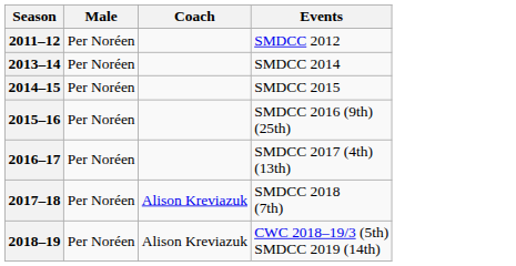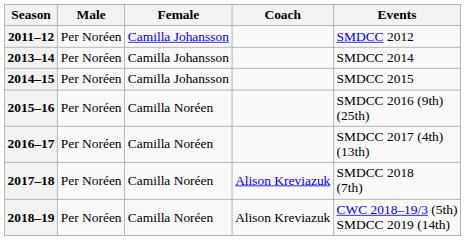 <table class="wikitable">
 <tr>
 <th scope="col">Season</th>
 <th scope="col">Male</th>
+<th scope="col">Female</th>
 <th scope="col">Coach</th>
 <th scope="col">Events</th>
 </tr>
 <tr>
 <th scope="row">2011–12</th>
 <td>Per Noréen</td>
+<td><a href='#'>Camilla Johansson</a></td>
 <td></td>
 <td><a href='#'>SMDCC</a> 2012 <br> </td>
 </tr>
 <tr>
 <th scope="row">2013–14</th>
 <td>Per Noréen</td>
+<td>Camilla Johansson</td>
 <td></td>
 <td>SMDCC 2014 <br> </td>
 </tr>
 <tr>
 <th scope="row">2014–15</th>
 <td>Per Noréen</td>
+<td>Camilla Johansson</td>
 <td></td>
 <td>SMDCC 2015 <br> </td>
 </tr>
 <tr>
 <th scope="row">2015–16</th>
 <td>Per Noréen</td>
+<td>Camilla Noréen</td>
 <td></td>
 <td>SMDCC 2016 (9th)<br> (25th)</td>
 </tr>
 <tr>
 <th scope="row">2016–17</th>
 <td>Per Noréen</td>
+<td>Camilla Noréen</td>
 <td></td>
 <td>SMDCC 2017 (4th)<br> (13th)</td>
 </tr>
 <tr>
 <th scope="row">2017–18</th>
 <td>Per Noréen</td>
+<td>Camilla Noréen</td>
 <td><a href='#'>Alison Kreviazuk</a></td>
 <td>SMDCC 2018 <br> (7th)</td>
 </tr>
 <tr>
 <th scope="row">2018–19</th>
 <td>Per Noréen</td>
+<td>Camilla Noréen</td>
 <td>Alison Kreviazuk</td>
 <td><a href='#'>CWC 2018–19/3</a> (5th)<br>SMDCC 2019 (14th)</td>
 </tr>
 </table>
